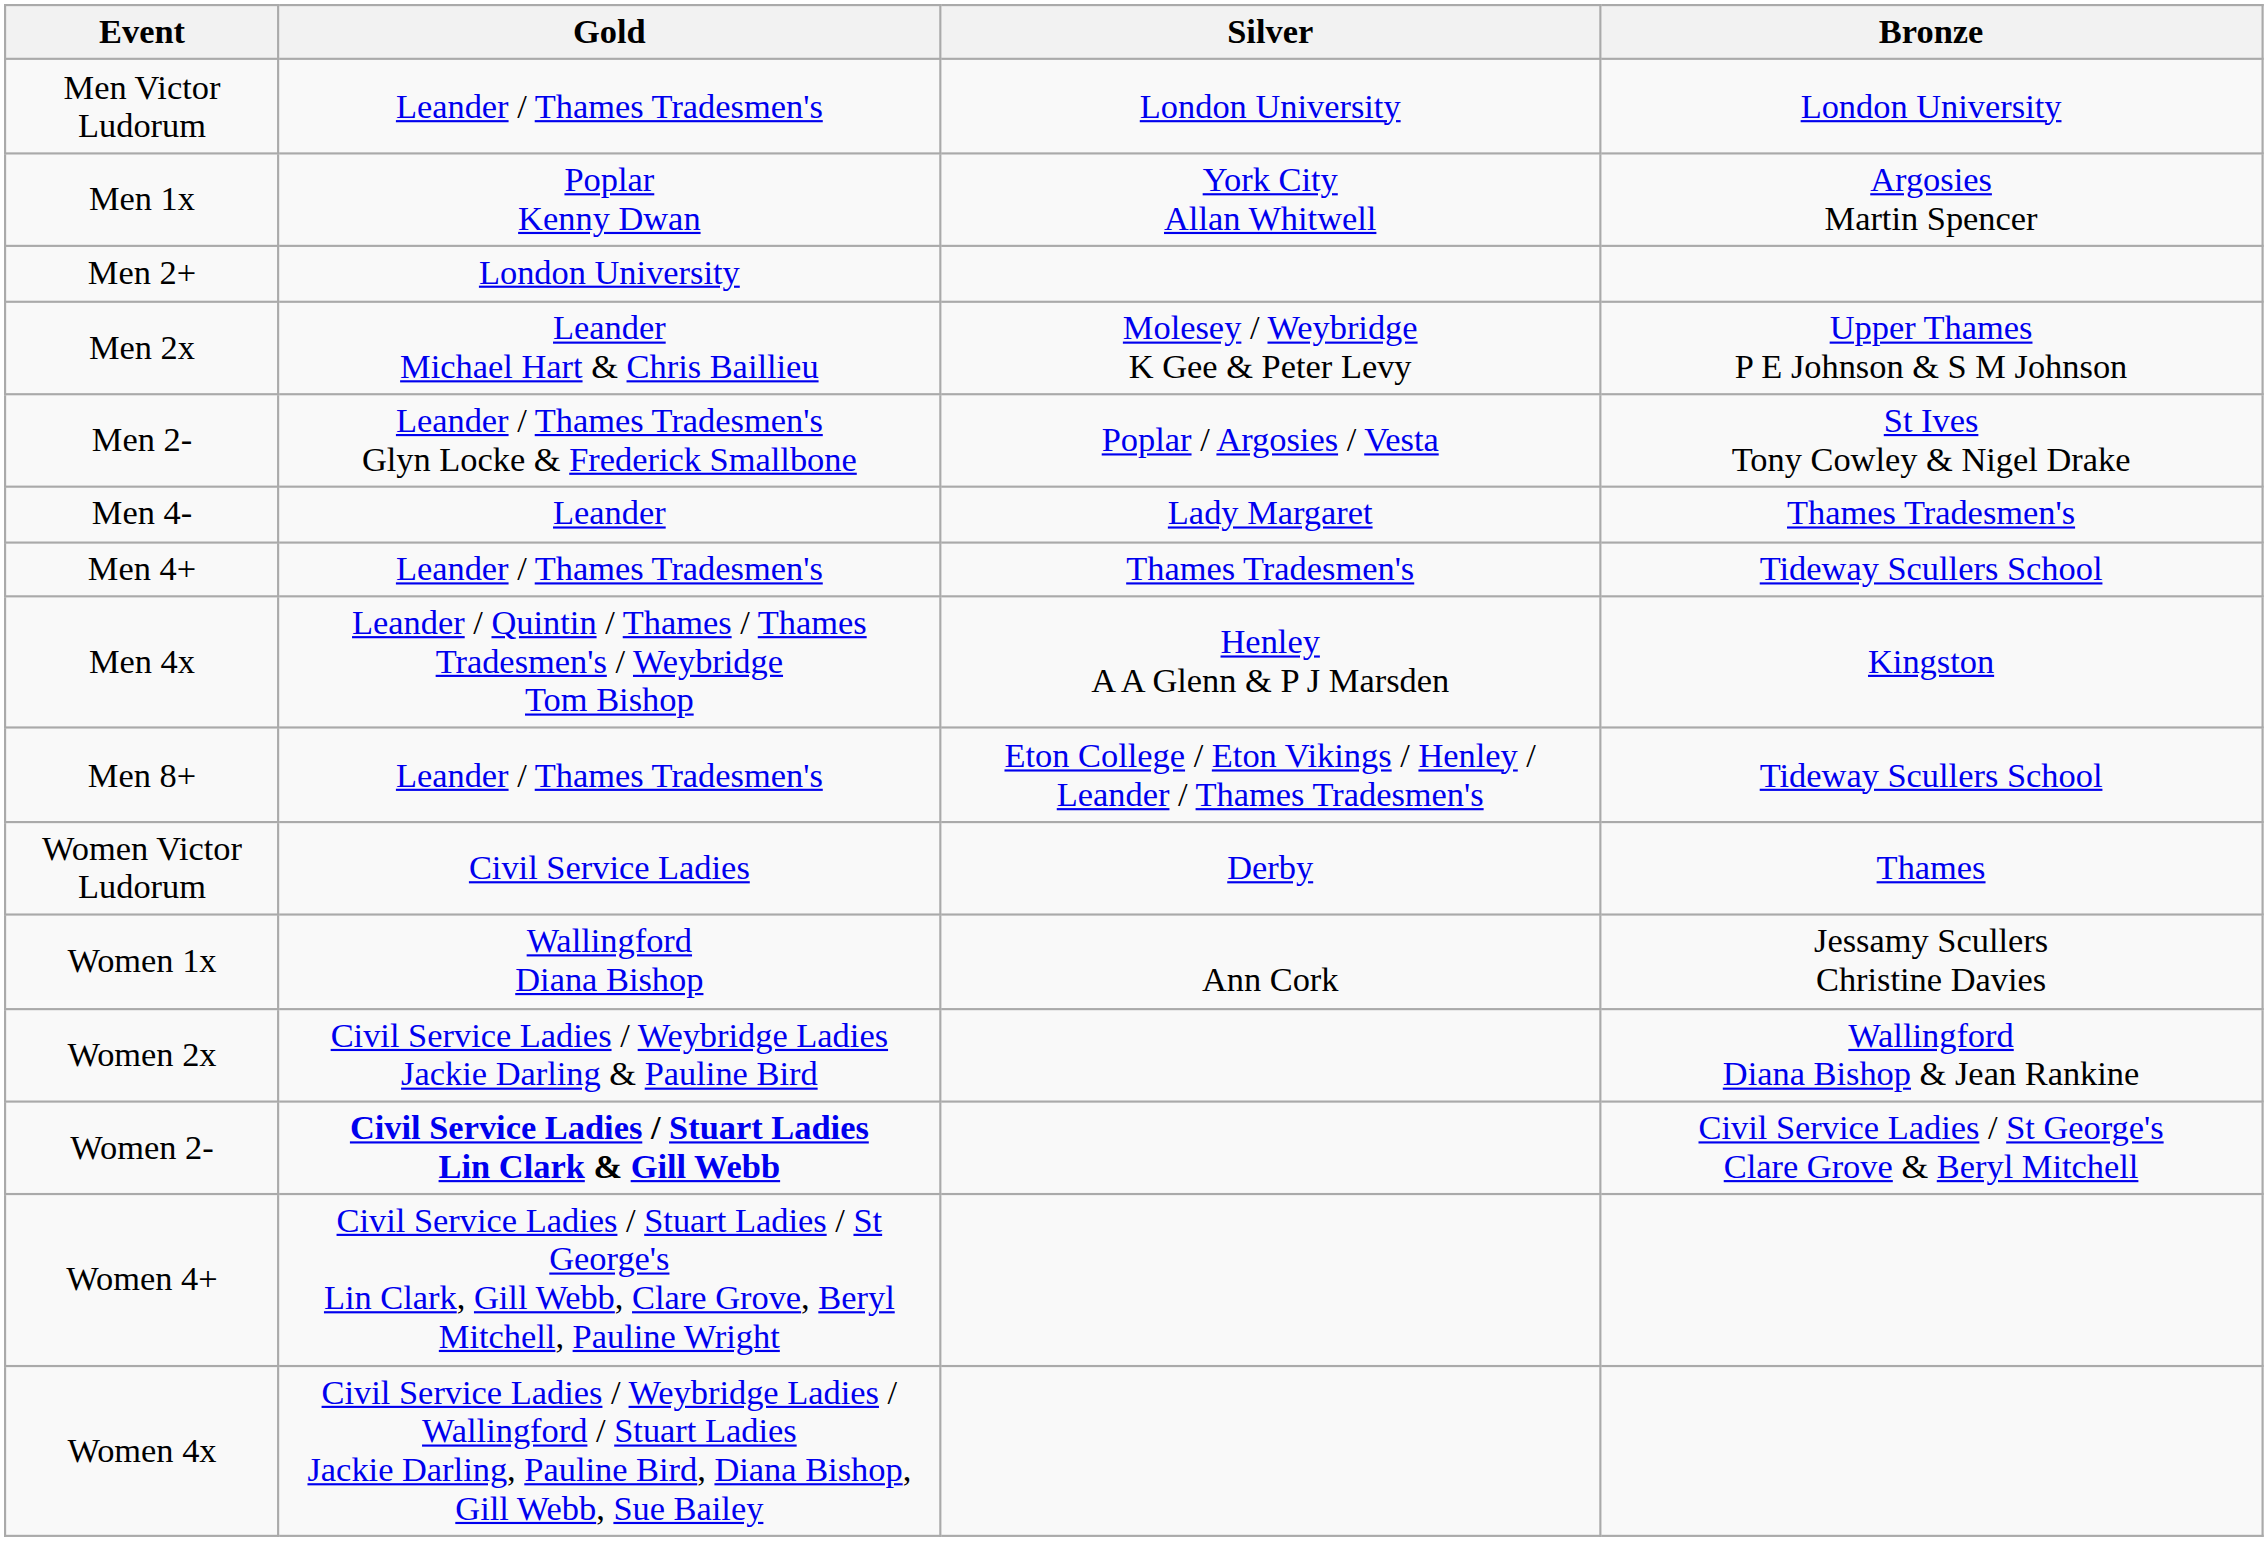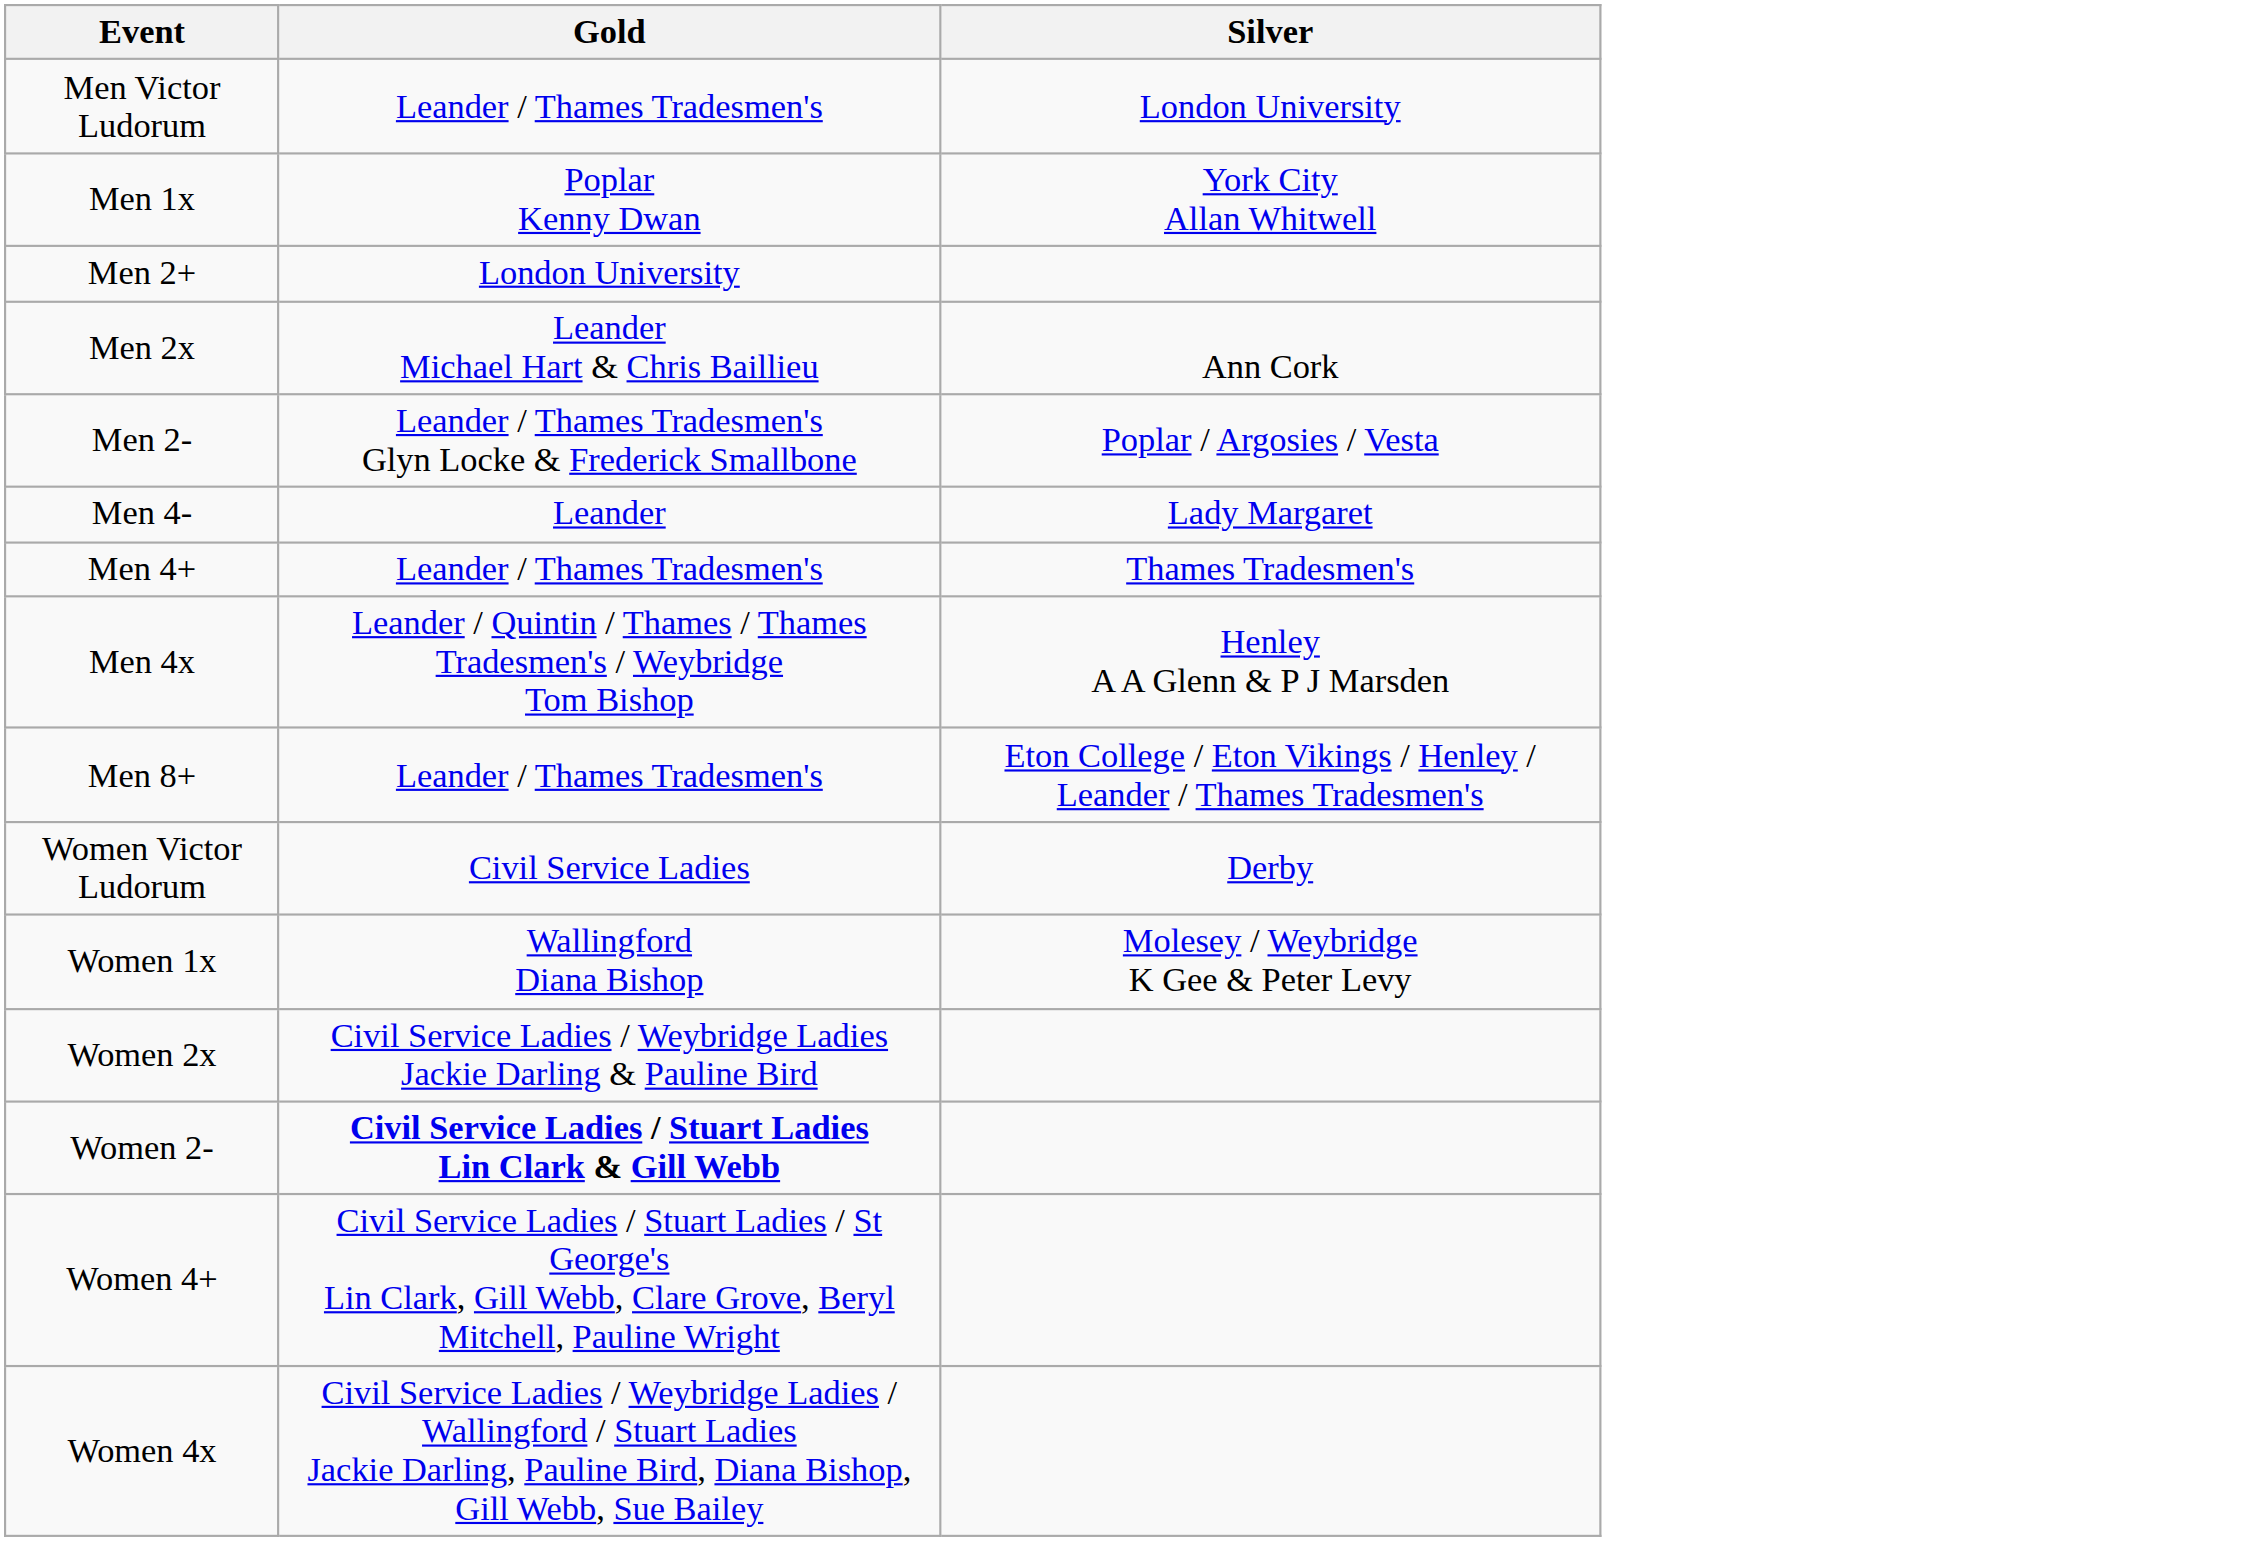 <table class="wikitable" style="text-align:center">
 <tr>
 <th width=120>Event</th>
 <th width=300>Gold</th>
 <th width=300>Silver</th>
-<th width=300>Bronze</th>
 </tr>
 <tr>
 <td>Men Victor Ludorum</td>
 <td><a href='#'>Leander</a> / <a href='#'>Thames Tradesmen's</a></td>
-<td><a href='#'>London University</a></td>
 <td><a href='#'>London University</a></td>
 </tr>
 <tr>
 <td>Men 1x</td>
 <td><a href='#'>Poplar</a><br> <a href='#'>Kenny Dwan</a></td>
 <td><a href='#'>York City</a><br><a href='#'>Allan Whitwell</a></td>
-<td><a href='#'>Argosies</a><br> Martin Spencer</td>
 </tr>
 <tr>
 <td>Men 2+</td>
 <td><a href='#'>London University</a></td>
 <td></td>
-<td></td>
 </tr>
 <tr>
 <td>Men 2x</td>
 <td><a href='#'>Leander</a><br><a href='#'>Michael Hart</a> & <a href='#'>Chris Baillieu</a></td>
-<td><a href='#'>Molesey</a> / <a href='#'>Weybridge</a><br> K Gee & Peter Levy</td>
-<td><a href='#'>Upper Thames</a> <br>P E Johnson & S M Johnson</td>
+<td><br>Ann Cork</td>
 </tr>
 <tr>
 <td>Men 2-</td>
 <td><a href='#'>Leander</a> / <a href='#'>Thames Tradesmen's</a><br>Glyn Locke & <a href='#'>Frederick Smallbone</a></td>
 <td><a href='#'>Poplar</a> / <a href='#'>Argosies</a> / <a href='#'>Vesta</a></td>
-<td><a href='#'>St Ives</a>  <br>Tony Cowley & Nigel Drake</td>
 </tr>
 <tr>
 <td>Men 4-</td>
 <td><a href='#'>Leander</a></td>
 <td><a href='#'>Lady Margaret</a></td>
-<td><a href='#'>Thames Tradesmen's</a></td>
 </tr>
 <tr>
 <td>Men 4+</td>
 <td><a href='#'>Leander</a> / <a href='#'>Thames Tradesmen's</a></td>
 <td><a href='#'>Thames Tradesmen's</a></td>
-<td><a href='#'>Tideway Scullers School</a></td>
 </tr>
 <tr>
 <td>Men 4x</td>
 <td><a href='#'>Leander</a> / <a href='#'>Quintin</a> / <a href='#'>Thames</a> / <a href='#'>Thames Tradesmen's</a> / <a href='#'>Weybridge</a><br> <a href='#'>Tom Bishop</a></td>
 <td><a href='#'>Henley</a><br>A A Glenn & P J Marsden</td>
-<td><a href='#'>Kingston</a></td>
 </tr>
 <tr>
 <td>Men 8+</td>
 <td><a href='#'>Leander</a> / <a href='#'>Thames Tradesmen's</a></td>
 <td><a href='#'>Eton College</a> / <a href='#'>Eton Vikings</a> / <a href='#'>Henley</a> / <a href='#'>Leander</a> / <a href='#'>Thames Tradesmen's</a></td>
-<td><a href='#'>Tideway Scullers School</a></td>
 </tr>
 <tr>
 <td>Women Victor Ludorum</td>
 <td><a href='#'>Civil Service Ladies</a></td>
 <td><a href='#'>Derby</a></td>
-<td><a href='#'>Thames</a></td>
 </tr>
 <tr>
 <td>Women 1x</td>
 <td><a href='#'>Wallingford</a> <br><a href='#'>Diana Bishop</a></td>
-<td><br>Ann Cork</td>
-<td>Jessamy Scullers<br>Christine Davies</td>
+<td><a href='#'>Molesey</a> / <a href='#'>Weybridge</a><br> K Gee & Peter Levy</td>
 </tr>
 <tr>
 <td>Women 2x</td>
 <td><a href='#'>Civil Service Ladies</a> / <a href='#'>Weybridge Ladies</a><br><a href='#'>Jackie Darling</a> & <a href='#'>Pauline Bird</a></td>
 <td></td>
-<td><a href='#'>Wallingford</a><br><a href='#'>Diana Bishop</a> & Jean Rankine</td>
 </tr>
 <tr>
 <td>Women 2-</td>
 <td><strong><a href='#'>Civil Service Ladies</a> / <a href='#'>Stuart Ladies</a><br> <a href='#'>Lin Clark</a> & <a href='#'>Gill Webb</a></strong></td>
 <td></td>
-<td><a href='#'>Civil Service Ladies</a> / <a href='#'>St George's</a><br><a href='#'>Clare Grove</a> & <a href='#'>Beryl Mitchell</a></td>
 </tr>
 <tr>
 <td>Women 4+</td>
 <td><a href='#'>Civil Service Ladies</a> / <a href='#'>Stuart Ladies</a> / <a href='#'>St George's</a><br> <a href='#'>Lin Clark</a>, <a href='#'>Gill Webb</a>, <a href='#'>Clare Grove</a>, <a href='#'>Beryl Mitchell</a>, <a href='#'>Pauline Wright</a></td>
-<td></td>
 <td></td>
 </tr>
 <tr>
 <td>Women 4x</td>
 <td><a href='#'>Civil Service Ladies</a> / <a href='#'>Weybridge Ladies</a> / <a href='#'>Wallingford</a> / <a href='#'>Stuart Ladies</a><br><a href='#'>Jackie Darling</a>, <a href='#'>Pauline Bird</a>, <a href='#'>Diana Bishop</a>, <a href='#'>Gill Webb</a>, <a href='#'>Sue Bailey</a></td>
 <td></td>
-<td></td>
 </tr>
 </table>
